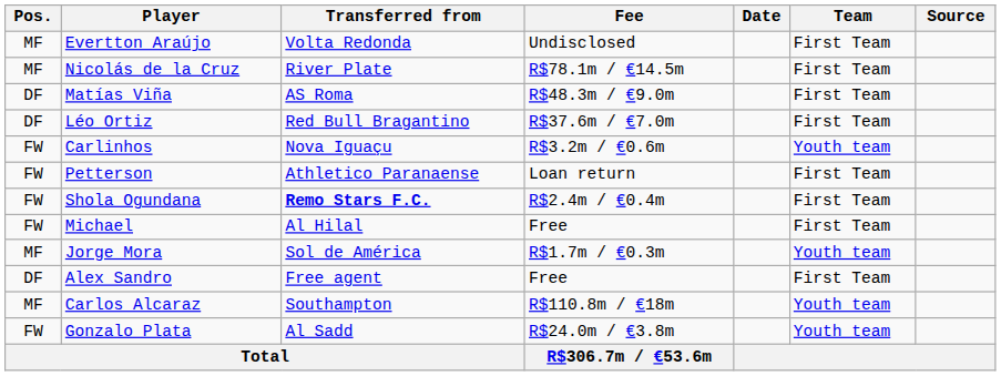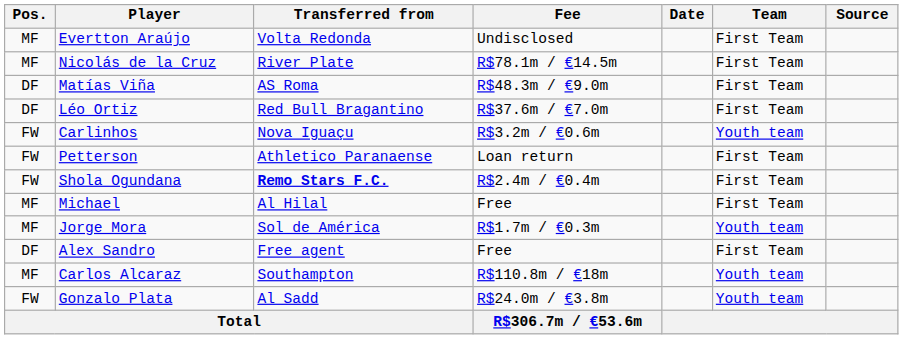 <table class="wikitable"  style="width:60%; text-align:center; font-size:95%; text-align:left;">
 <tr>
 <th>Pos.</th>
 <th>Player</th>
 <th>Transferred from</th>
 <th data-sort-type="number">Fee</th>
 <th>Date</th>
 <th>Team</th>
 <th>Source</th>
 </tr>
 <tr>
 <td style="text-align:center;">MF</td>
 <td> <a href='#'>Evertton Araújo</a></td>
 <td> <a href='#'>Volta Redonda</a></td>
 <td>Undisclosed</td>
 <td></td>
 <td>First Team</td>
 <td style="text-align:center;"></td>
 </tr>
 <tr>
 <td style="text-align:center;">MF</td>
 <td> <a href='#'>Nicolás de la Cruz</a></td>
 <td> <a href='#'>River Plate</a></td>
 <td><a href='#'>R$</a>78.1m / <a href='#'>€</a>14.5m</td>
 <td></td>
 <td>First Team</td>
 <td style="text-align:center;"></td>
 </tr>
 <tr>
 <td style="text-align:center;">DF</td>
 <td> <a href='#'>Matías Viña</a></td>
 <td> <a href='#'>AS Roma</a></td>
 <td><a href='#'>R$</a>48.3m / <a href='#'>€</a>9.0m</td>
 <td></td>
 <td>First Team</td>
 <td style="text-align:center;"></td>
 </tr>
 <tr>
 <td style="text-align:center;">DF</td>
 <td> <a href='#'>Léo Ortiz</a></td>
 <td> <a href='#'>Red Bull Bragantino</a></td>
 <td><a href='#'>R$</a>37.6m / <a href='#'>€</a>7.0m</td>
 <td></td>
 <td>First Team</td>
 <td style="text-align:center;"></td>
 </tr>
 <tr>
 <td style="text-align:center;">FW</td>
 <td> <a href='#'>Carlinhos</a></td>
 <td> <a href='#'>Nova Iguaçu</a></td>
 <td><a href='#'>R$</a>3.2m / <a href='#'>€</a>0.6m</td>
 <td></td>
 <td><a href='#'>Youth team</a></td>
 <td style="text-align:center;"></td>
 </tr>
 <tr>
 <td style="text-align:center;">FW</td>
 <td> <a href='#'>Petterson</a></td>
 <td> <a href='#'>Athletico Paranaense</a></td>
 <td>Loan return</td>
 <td></td>
 <td>First Team</td>
 <td style="text-align:center;"></td>
 </tr>
 <tr>
 <td style="text-align:center;">FW</td>
 <td> <a href='#'>Shola Ogundana</a></td>
 <td><strong> <a href='#'>Remo Stars F.C.</a></strong></td>
 <td><a href='#'>R$</a>2.4m / <a href='#'>€</a>0.4m</td>
 <td></td>
 <td>First Team</td>
 <td style="text-align:center;"></td>
 </tr>
 <tr>
-<td style="text-align:center;">FW</td>
+<td style="text-align:center;">MF</td>
 <td> <a href='#'>Michael</a></td>
 <td> <a href='#'>Al Hilal</a></td>
 <td>Free</td>
 <td></td>
 <td>First Team</td>
 <td style="text-align:center;"></td>
 </tr>
 <tr>
 <td style="text-align:center;">MF</td>
 <td> <a href='#'>Jorge Mora</a></td>
 <td> <a href='#'>Sol de América</a></td>
 <td><a href='#'>R$</a>1.7m / <a href='#'>€</a>0.3m</td>
 <td></td>
 <td><a href='#'>Youth team</a></td>
 <td style="text-align:center;"></td>
 </tr>
 <tr>
 <td style="text-align:center;">DF</td>
 <td> <a href='#'>Alex Sandro</a></td>
 <td><a href='#'>Free agent</a></td>
 <td>Free</td>
 <td></td>
 <td>First Team</td>
 <td style="text-align:center;"></td>
 </tr>
 <tr>
 <td style="text-align:center;">MF</td>
 <td> <a href='#'>Carlos Alcaraz</a></td>
 <td> <a href='#'>Southampton</a></td>
 <td><a href='#'>R$</a>110.8m / <a href='#'>€</a>18m</td>
 <td></td>
 <td><a href='#'>Youth team</a></td>
 <td style="text-align:center;"></td>
 </tr>
 <tr>
 <td style="text-align:center;">FW</td>
 <td> <a href='#'>Gonzalo Plata</a></td>
 <td> <a href='#'>Al Sadd</a></td>
 <td><a href='#'>R$</a>24.0m / <a href='#'>€</a>3.8m</td>
 <td></td>
 <td><a href='#'>Youth team</a></td>
 <td style="text-align:center;"></td>
 </tr>
 <tr>
 <th colspan="3">Total</th>
 <th><a href='#'>R$</a>306.7m / <a href='#'>€</a>53.6m</th>
 <th colspan="3"></th>
 </tr>
 </table>
